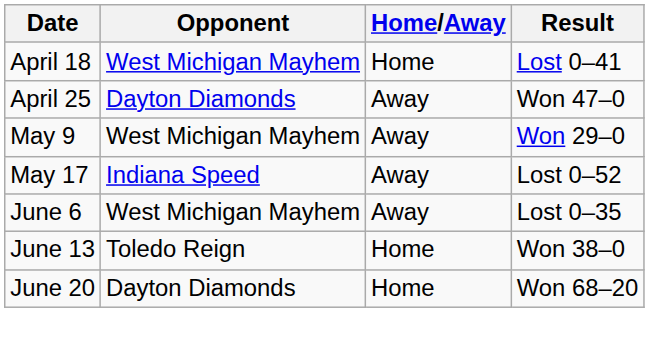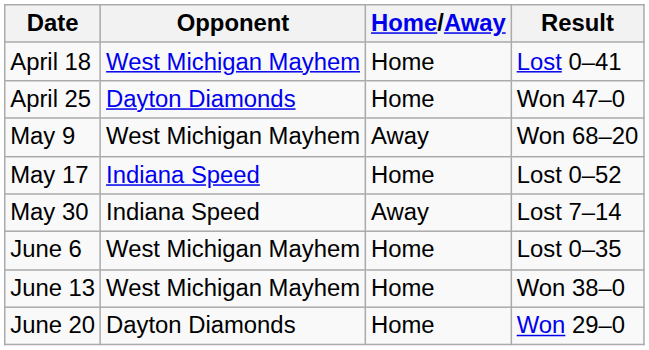 <table class="wikitable">
 <tr>
 <th>Date</th>
 <th>Opponent</th>
 <th><a href='#'>Home</a>/<a href='#'>Away</a></th>
 <th>Result</th>
 </tr>
 <tr>
 <td>April 18</td>
 <td><a href='#'>West Michigan Mayhem</a></td>
 <td>Home</td>
 <td><a href='#'>Lost</a> 0–41</td>
 </tr>
 <tr>
 <td>April 25</td>
 <td><a href='#'>Dayton Diamonds</a></td>
-<td>Away</td>
+<td>Home</td>
 <td>Won 47–0</td>
 </tr>
 <tr>
 <td>May 9</td>
 <td>West Michigan Mayhem</td>
 <td>Away</td>
-<td><a href='#'>Won</a> 29–0</td>
+<td>Won 68–20</td>
 </tr>
 <tr>
 <td>May 17</td>
 <td><a href='#'>Indiana Speed</a></td>
+<td>Home</td>
+<td>Lost 0–52</td>
+</tr>
+<tr>
+<td>May 30</td>
+<td>Indiana Speed</td>
 <td>Away</td>
-<td>Lost 0–52</td>
+<td>Lost 7–14</td>
 </tr>
 <tr>
 <td>June 6</td>
 <td>West Michigan Mayhem</td>
-<td>Away</td>
+<td>Home</td>
 <td>Lost 0–35</td>
 </tr>
 <tr>
 <td>June 13</td>
-<td>Toledo Reign</td>
+<td>West Michigan Mayhem</td>
 <td>Home</td>
 <td>Won 38–0</td>
 </tr>
 <tr>
 <td>June 20</td>
 <td>Dayton Diamonds</td>
 <td>Home</td>
-<td>Won 68–20</td>
+<td><a href='#'>Won</a> 29–0</td>
 </tr>
 </table>
